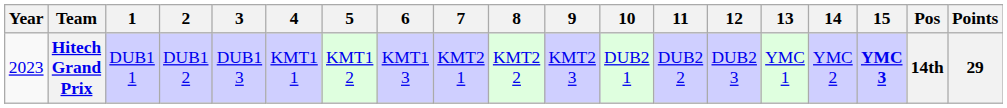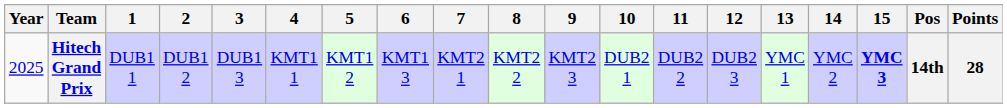 <table class="wikitable" style="text-align:center; font-size:85%">
 <tr>
 <th>Year</th>
 <th>Team</th>
 <th>1</th>
 <th>2</th>
 <th>3</th>
 <th>4</th>
 <th>5</th>
 <th>6</th>
 <th>7</th>
 <th>8</th>
 <th>9</th>
 <th>10</th>
 <th>11</th>
 <th>12</th>
 <th>13</th>
 <th>14</th>
 <th>15</th>
 <th>Pos</th>
 <th>Points</th>
 </tr>
 <tr>
-<td><a href='#'>2023</a></td>
+<td><a href='#'>2025</a></td>
 <th><a href='#'>Hitech Grand Prix</a></th>
 <td style="background:#CFCFFF;"><a href='#'>DUB1<br>1</a><br></td>
 <td style="background:#CFCFFF;"><a href='#'>DUB1<br>2</a><br></td>
 <td style="background:#CFCFFF;"><a href='#'>DUB1<br>3</a><br></td>
 <td style="background:#CFCFFF;"><a href='#'>KMT1<br>1</a><br></td>
 <td style="background:#DFFFDF;"><a href='#'>KMT1<br>2</a><br></td>
 <td style="background:#CFCFFF;"><a href='#'>KMT1<br>3</a><br></td>
 <td style="background:#CFCFFF;"><a href='#'>KMT2<br>1</a><br></td>
 <td style="background:#DFFFDF;"><a href='#'>KMT2<br>2</a><br></td>
 <td style="background:#CFCFFF;"><a href='#'>KMT2<br>3</a><br></td>
 <td style="background:#DFFFDF;"><a href='#'>DUB2<br>1</a><br></td>
 <td style="background:#CFCFFF;"><a href='#'>DUB2<br>2</a><br></td>
 <td style="background:#CFCFFF;"><a href='#'>DUB2<br>3</a><br></td>
 <td style="background:#DFFFDF;"><a href='#'>YMC<br>1</a><br></td>
 <td style="background:#CFCFFF;"><a href='#'>YMC<br>2</a><br></td>
 <td style="background:#CFCFFF;"><strong><a href='#'>YMC<br>3</a><br></strong></td>
 <th>14th</th>
-<th>29</th>
+<th>28</th>
 </tr>
 </table>
